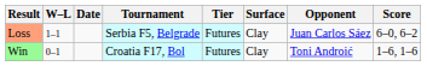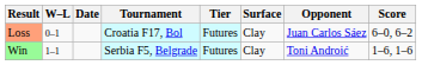 <table class="sortable wikitable">
 <tr>
 <th>Result</th>
 <th class="unsortable">W–L</th>
 <th>Date</th>
 <th>Tournament</th>
 <th>Tier</th>
 <th>Surface</th>
 <th>Opponent</th>
 <th class="unsortable">Score</th>
 </tr>
 <tr>
 <td bgcolor=FFA07A>Loss</td>
-<td><small>1–1</small></td>
+<td><small>0–1</small></td>
 <td></td>
-<td style="background:#cffcff;">Serbia F5, <a href='#'>Belgrade</a></td>
+<td style="background:#cffcff;">Croatia F17, <a href='#'>Bol</a></td>
 <td style="background:#cffcff;">Futures</td>
 <td>Clay</td>
 <td> <a href='#'>Juan Carlos Sáez</a></td>
 <td>6–0, 6–2</td>
 </tr>
 <tr>
 <td bgcolor=98FB98>Win</td>
-<td><small>0–1</small></td>
+<td><small>1–1</small></td>
 <td></td>
-<td style="background:#cffcff;">Croatia F17, <a href='#'>Bol</a></td>
+<td style="background:#cffcff;">Serbia F5, <a href='#'>Belgrade</a></td>
 <td style="background:#cffcff;">Futures</td>
 <td>Clay</td>
 <td> <a href='#'>Toni Androić</a></td>
 <td>1–6, 1–6</td>
 </tr>
 </table>
